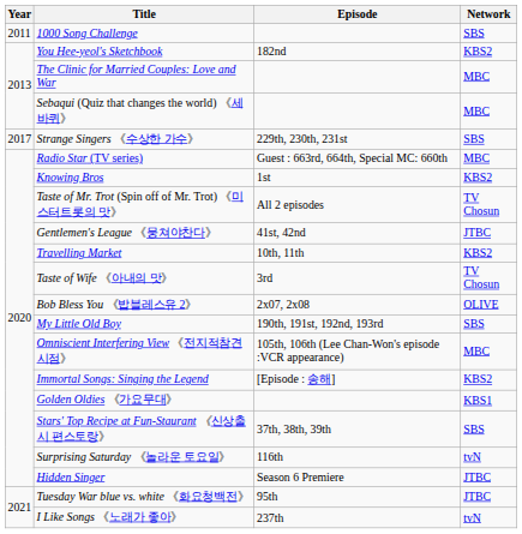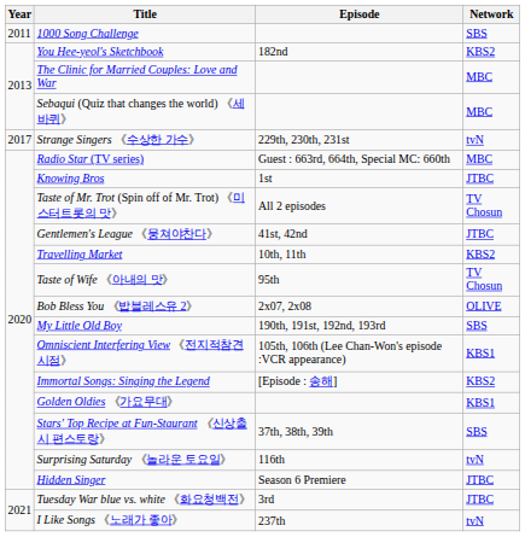 <table class="wikitable" style="width:700px">
 <tr>
 <th>Year</th>
 <th>Title</th>
 <th>Episode</th>
 <th>Network</th>
 </tr>
 <tr>
 <td>2011</td>
 <td><em><a href='#'>1000 Song Challenge</a></em></td>
 <td></td>
 <td><a href='#'>SBS</a></td>
 </tr>
 <tr>
 <td rowspan="3">2013</td>
 <td><em><a href='#'>You Hee-yeol's Sketchbook</a></em></td>
 <td>182nd</td>
 <td><a href='#'>KBS2</a></td>
 </tr>
 <tr>
 <td><em><a href='#'>The Clinic for Married Couples: Love and War</a></em></td>
 <td></td>
 <td><a href='#'>MBC</a></td>
 </tr>
 <tr>
 <td><em>Sebaqui</em> (Quiz that changes the world) 《<a href='#'>세바퀴</a>》</td>
 <td></td>
 <td><a href='#'>MBC</a></td>
 </tr>
 <tr>
 <td>2017</td>
 <td><em>Strange Singers</em> 《<a href='#'>수상한 가수</a>》</td>
 <td>229th, 230th, 231st</td>
-<td><a href='#'>SBS</a></td>
+<td><a href='#'>tvN</a></td>
 </tr>
 <tr>
 <td rowspan="14">2020</td>
 <td><a href='#'><em>Radio Star</em> (TV series)</a></td>
 <td>Guest : 663rd, 664th, Special MC: 660th</td>
 <td><a href='#'>MBC</a></td>
 </tr>
 <tr>
 <td><em><a href='#'>Knowing Bros</a></em></td>
 <td>1st</td>
-<td><a href='#'>KBS2</a></td>
+<td><a href='#'>JTBC</a></td>
 </tr>
 <tr>
 <td><em>Taste of Mr. Trot</em> (Spin off of Mr. Trot) 《<a href='#'>미스터트롯의 맛</a>》</td>
 <td>All 2 episodes</td>
 <td><a href='#'>TV Chosun</a></td>
 </tr>
 <tr>
 <td><em>Gentlemen's League</em> 《<a href='#'>뭉쳐야찬다</a>》</td>
 <td>41st, 42nd</td>
 <td><a href='#'>JTBC</a></td>
 </tr>
 <tr>
 <td><em><a href='#'>Travelling Market</a></em></td>
 <td>10th, 11th</td>
 <td><a href='#'>KBS2</a></td>
 </tr>
 <tr>
 <td><em>Taste of Wife</em> 《<a href='#'>아내의 맛</a>》</td>
-<td>3rd</td>
+<td>95th</td>
 <td><a href='#'>TV Chosun</a></td>
 </tr>
 <tr>
 <td><em>Bob Bless You</em> 《<a href='#'>밥블레스유 2</a>》</td>
 <td>2x07, 2x08</td>
 <td><a href='#'>OLIVE</a></td>
 </tr>
 <tr>
 <td><em><a href='#'>My Little Old Boy</a></em></td>
 <td>190th, 191st, 192nd, 193rd</td>
 <td><a href='#'>SBS</a></td>
 </tr>
 <tr>
 <td><em><a href='#'>Omniscient Interfering View</a></em> 《<a href='#'>전지적참견시점</a>》</td>
 <td>105th, 106th (Lee Chan-Won's episode :VCR appearance)</td>
-<td><a href='#'>MBC</a></td>
+<td><a href='#'>KBS1</a></td>
 </tr>
 <tr>
 <td><em><a href='#'>Immortal Songs: Singing the Legend</a></em></td>
 <td>[Episode : <a href='#'>송해</a>]</td>
 <td><a href='#'>KBS2</a></td>
 </tr>
 <tr>
 <td><em><a href='#'>Golden Oldies</a></em> 《<a href='#'>가요무대</a>》</td>
 <td></td>
 <td><a href='#'>KBS1</a></td>
 </tr>
 <tr>
 <td><em><a href='#'>Stars' Top Recipe at Fun-Staurant</a> 《</em><a href='#'>신상출시 편스토랑</a>》</td>
 <td>37th, 38th, 39th</td>
 <td><a href='#'>SBS</a></td>
 </tr>
 <tr>
 <td><em>Surprising Saturday</em> 《<a href='#'>놀라운 토요일</a>》</td>
 <td>116th</td>
 <td><a href='#'>tvN</a></td>
 </tr>
 <tr>
 <td><em><a href='#'>Hidden Singer</a></em></td>
 <td>Season 6 Premiere</td>
 <td><a href='#'>JTBC</a></td>
 </tr>
 <tr>
 <td rowspan="2">2021</td>
 <td><em>Tuesday War blue vs. white</em> 《<a href='#'>화요청백전</a>》</td>
-<td>95th</td>
+<td>3rd</td>
 <td><a href='#'>JTBC</a></td>
 </tr>
 <tr>
 <td><em>I Like Songs</em> 《<a href='#'>노래가 좋아</a>》</td>
 <td>237th</td>
 <td><a href='#'>tvN</a></td>
 </tr>
 </table>
